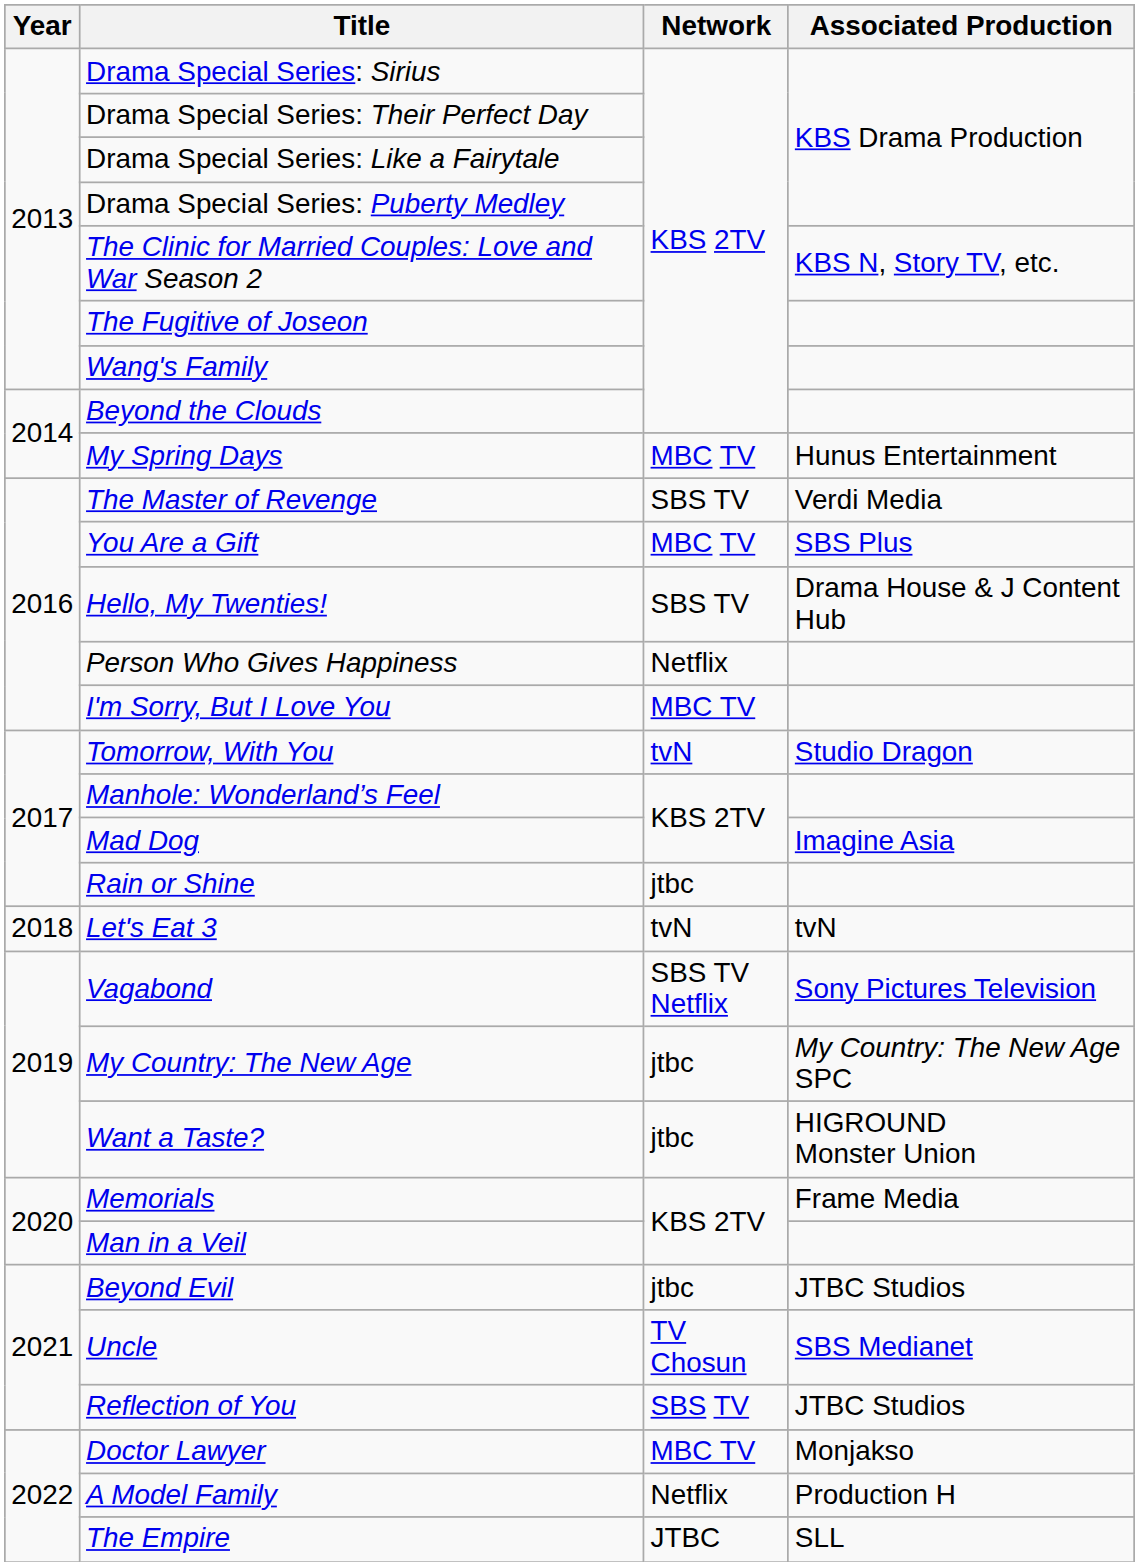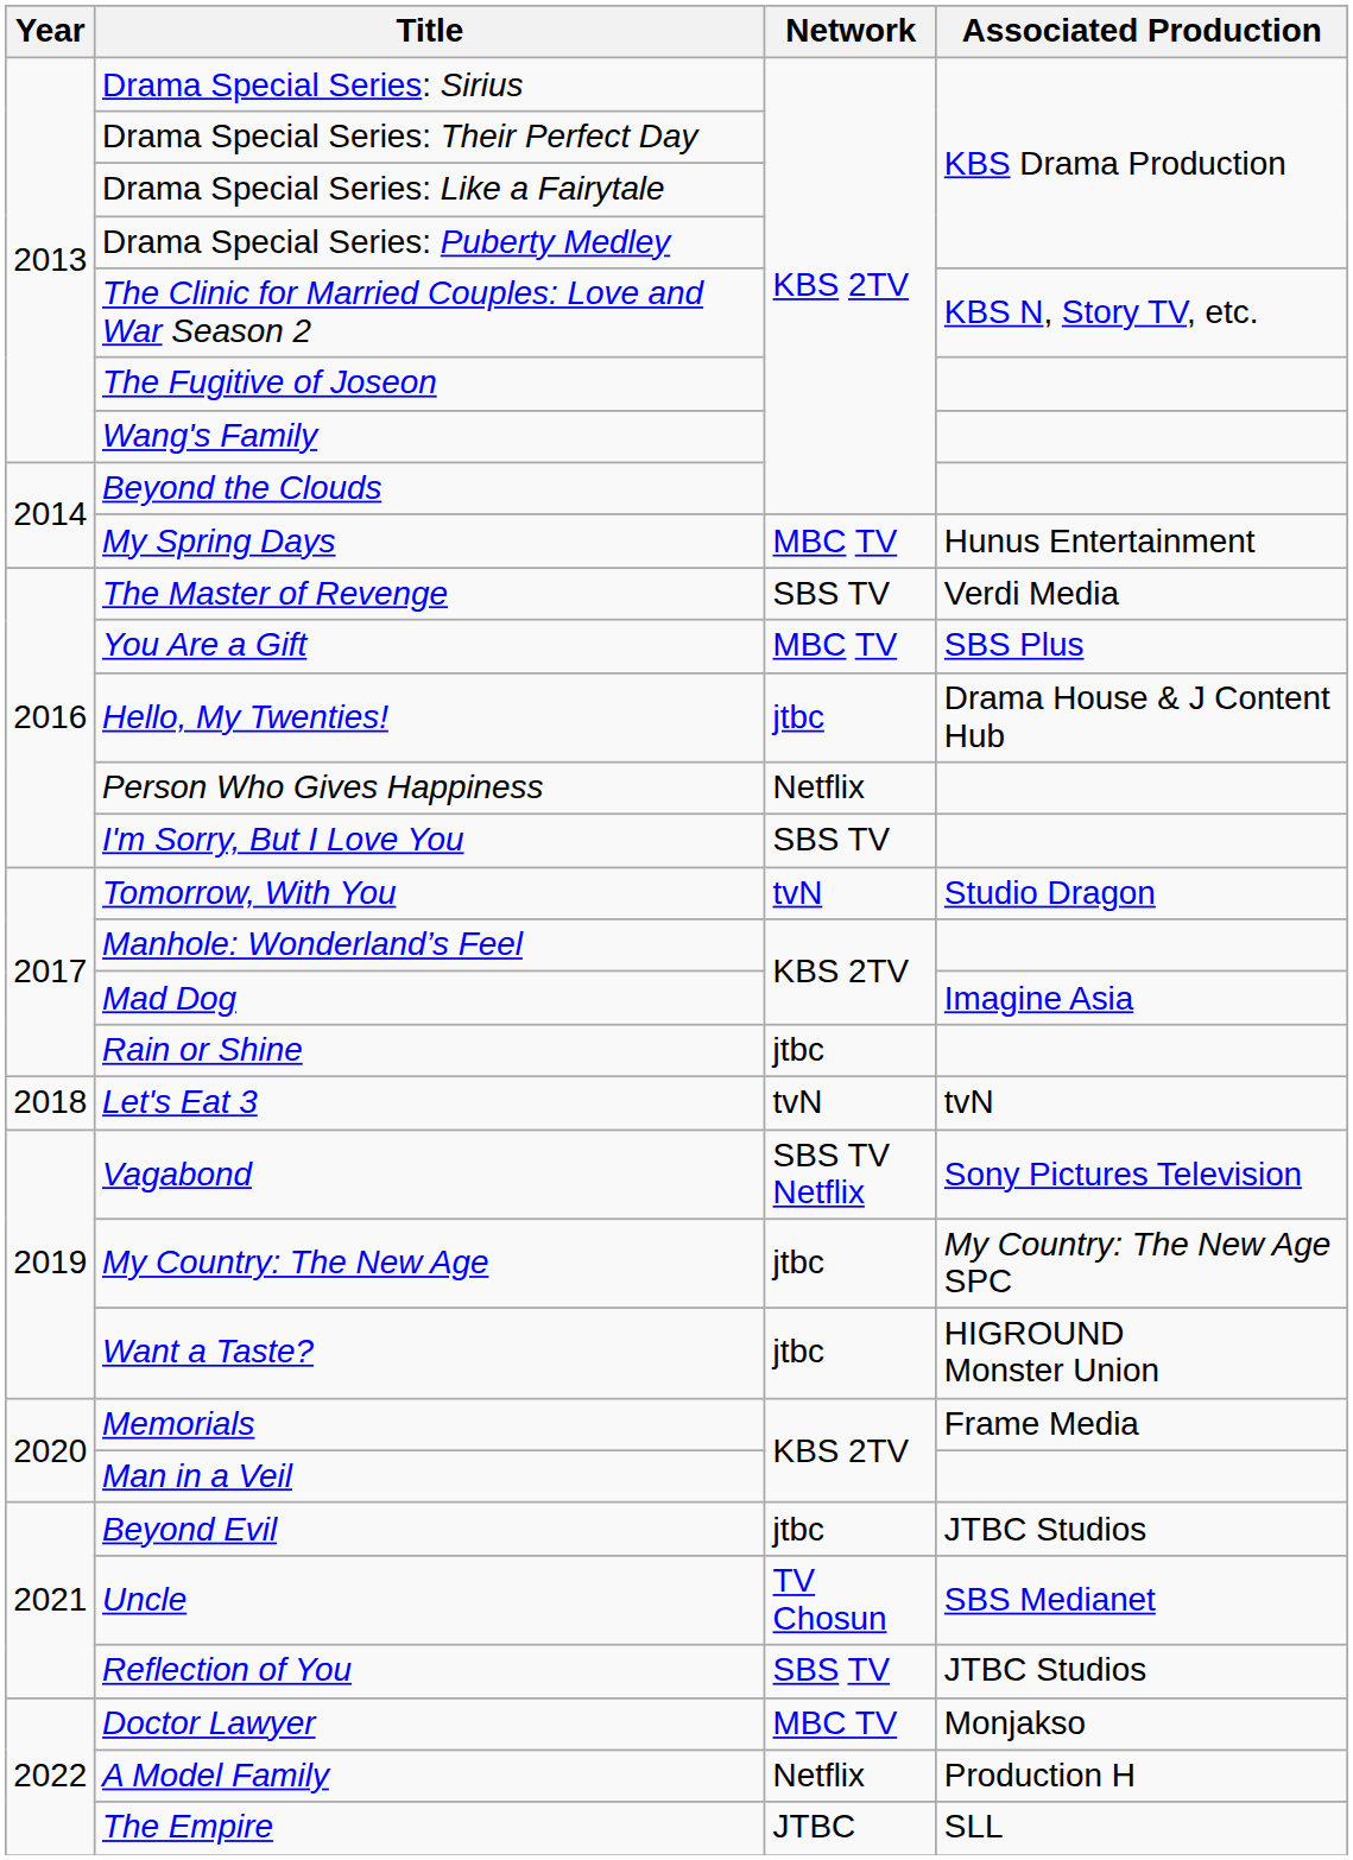 <table class="wikitable" style="width:650px">
 <tr>
 <th>Year</th>
 <th>Title</th>
 <th>Network</th>
 <th>Associated Production</th>
 </tr>
 <tr>
 <td rowspan="7">2013</td>
 <td><a href='#'>Drama Special Series</a>: <em>Sirius</em></td>
 <td rowspan="8"><a href='#'>KBS</a> <a href='#'>2TV</a></td>
 <td rowspan="4"><a href='#'>KBS</a> Drama Production</td>
 </tr>
 <tr>
 <td>Drama Special Series: <em>Their Perfect Day</em></td>
 </tr>
 <tr>
 <td>Drama Special Series: <em>Like a Fairytale</em></td>
 </tr>
 <tr>
 <td>Drama Special Series: <em><a href='#'>Puberty Medley</a></em></td>
 </tr>
 <tr>
 <td><em><a href='#'>The Clinic for Married Couples: Love and War</a> Season 2</em></td>
 <td><a href='#'>KBS N</a>, <a href='#'>Story TV</a>, etc.</td>
 </tr>
 <tr>
 <td><em><a href='#'>The Fugitive of Joseon</a></em></td>
 <td></td>
 </tr>
 <tr>
 <td><em><a href='#'>Wang's Family</a></em></td>
 <td></td>
 </tr>
 <tr>
 <td rowspan="2">2014</td>
 <td><em><a href='#'>Beyond the Clouds</a></em></td>
 <td></td>
 </tr>
 <tr>
 <td><em><a href='#'>My Spring Days</a></em></td>
 <td><a href='#'>MBC</a> <a href='#'>TV</a></td>
 <td>Hunus Entertainment</td>
 </tr>
 <tr>
 <td rowspan="5">2016</td>
 <td><em><a href='#'>The Master of Revenge</a></em></td>
 <td>SBS TV</td>
 <td>Verdi Media</td>
 </tr>
 <tr>
 <td><em><a href='#'>You Are a Gift</a></em></td>
 <td><a href='#'>MBC</a> <a href='#'>TV</a></td>
 <td><a href='#'>SBS Plus</a></td>
 </tr>
 <tr>
 <td><em><a href='#'>Hello, My Twenties!</a></em></td>
-<td>SBS TV</td>
+<td><a href='#'>jtbc</a></td>
 <td>Drama House & J Content Hub</td>
 </tr>
 <tr>
 <td><em>Person Who Gives Happiness</em></td>
 <td>Netflix</td>
 <td></td>
 </tr>
 <tr>
 <td><em><a href='#'>I'm Sorry, But I Love You</a></em></td>
-<td><a href='#'>MBC TV</a></td>
+<td>SBS TV</td>
 <td></td>
 </tr>
 <tr>
 <td rowspan="4">2017</td>
 <td><em><a href='#'>Tomorrow, With You</a></em></td>
 <td><a href='#'>tvN</a></td>
 <td><a href='#'>Studio Dragon</a></td>
 </tr>
 <tr>
 <td><em><a href='#'>Manhole: Wonderland’s Feel</a></em></td>
 <td rowspan="2">KBS 2TV</td>
 <td></td>
 </tr>
 <tr>
 <td><em><a href='#'>Mad Dog</a></em></td>
 <td><a href='#'>Imagine Asia</a></td>
 </tr>
 <tr>
 <td><em><a href='#'>Rain or Shine</a></em></td>
 <td>jtbc</td>
 <td></td>
 </tr>
 <tr>
 <td>2018</td>
 <td><em><a href='#'>Let's Eat 3</a></em></td>
 <td>tvN</td>
 <td>tvN</td>
 </tr>
 <tr>
 <td rowspan="3">2019</td>
 <td><em><a href='#'>Vagabond</a></em></td>
 <td>SBS TV<br><a href='#'>Netflix</a></td>
 <td><a href='#'>Sony Pictures Television</a></td>
 </tr>
 <tr>
 <td><em><a href='#'>My Country: The New Age</a></em></td>
 <td>jtbc</td>
 <td><em>My Country: The New Age</em> SPC</td>
 </tr>
 <tr>
 <td><em><a href='#'>Want a Taste?</a></em></td>
 <td>jtbc</td>
 <td>HIGROUND<br>Monster Union</td>
 </tr>
 <tr>
 <td rowspan="2">2020</td>
 <td><em><a href='#'>Memorials</a></em></td>
 <td rowspan="2">KBS 2TV</td>
 <td>Frame Media</td>
 </tr>
 <tr>
 <td><em><a href='#'>Man in a Veil</a></em></td>
 <td></td>
 </tr>
 <tr>
 <td rowspan="3">2021</td>
 <td><em><a href='#'>Beyond Evil</a></em></td>
 <td>jtbc</td>
 <td>JTBC Studios</td>
 </tr>
 <tr>
 <td><em><a href='#'>Uncle</a></em></td>
 <td><a href='#'>TV Chosun</a></td>
 <td><a href='#'>SBS Medianet</a></td>
 </tr>
 <tr>
 <td><em><a href='#'>Reflection of You</a></em></td>
 <td><a href='#'>SBS</a> <a href='#'>TV</a></td>
 <td>JTBC Studios</td>
 </tr>
 <tr>
 <td rowspan="3">2022</td>
 <td><em><a href='#'>Doctor Lawyer</a></em></td>
 <td><a href='#'>MBC TV</a></td>
 <td>Monjakso</td>
 </tr>
 <tr>
 <td><em><a href='#'>A Model Family</a></em></td>
 <td>Netflix</td>
 <td>Production H</td>
 </tr>
 <tr>
 <td><em><a href='#'>The Empire</a></em></td>
 <td>JTBC</td>
 <td>SLL</td>
 </tr>
 </table>
